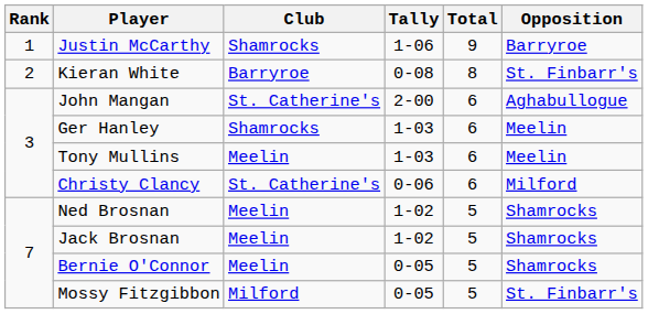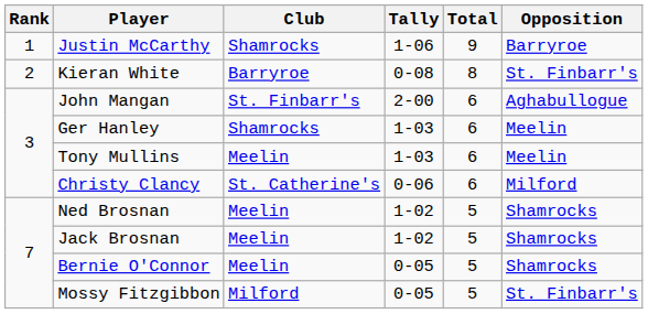 <table class="wikitable">
 <tr>
 <th>Rank</th>
 <th>Player</th>
 <th>Club</th>
 <th>Tally</th>
 <th>Total</th>
 <th>Opposition</th>
 </tr>
 <tr>
 <td rowspan="1" style="text-align:center;">1</td>
 <td><a href='#'>Justin McCarthy</a></td>
 <td><a href='#'>Shamrocks</a></td>
 <td align=center>1-06</td>
 <td align=center>9</td>
 <td><a href='#'>Barryroe</a></td>
 </tr>
 <tr>
 <td rowspan="1" style="text-align:center;">2</td>
 <td>Kieran White</td>
 <td><a href='#'>Barryroe</a></td>
 <td align=center>0-08</td>
 <td align=center>8</td>
 <td><a href='#'>St. Finbarr's</a></td>
 </tr>
 <tr>
 <td rowspan="4" style="text-align:center;">3</td>
 <td>John Mangan</td>
-<td><a href='#'>St. Catherine's</a></td>
+<td><a href='#'>St. Finbarr's</a></td>
 <td align=center>2-00</td>
 <td align=center>6</td>
 <td><a href='#'>Aghabullogue</a></td>
 </tr>
 <tr>
 <td>Ger Hanley</td>
 <td><a href='#'>Shamrocks</a></td>
 <td align=center>1-03</td>
 <td align=center>6</td>
 <td><a href='#'>Meelin</a></td>
 </tr>
 <tr>
 <td>Tony Mullins</td>
 <td><a href='#'>Meelin</a></td>
 <td align=center>1-03</td>
 <td align=center>6</td>
 <td><a href='#'>Meelin</a></td>
 </tr>
 <tr>
 <td><a href='#'>Christy Clancy</a></td>
 <td><a href='#'>St. Catherine's</a></td>
 <td align=center>0-06</td>
 <td align=center>6</td>
 <td><a href='#'>Milford</a></td>
 </tr>
 <tr>
 <td rowspan="4" style="text-align:center;">7</td>
 <td>Ned Brosnan</td>
 <td><a href='#'>Meelin</a></td>
 <td align=center>1-02</td>
 <td align=center>5</td>
 <td><a href='#'>Shamrocks</a></td>
 </tr>
 <tr>
 <td>Jack Brosnan</td>
 <td><a href='#'>Meelin</a></td>
 <td align=center>1-02</td>
 <td align=center>5</td>
 <td><a href='#'>Shamrocks</a></td>
 </tr>
 <tr>
 <td><a href='#'>Bernie O'Connor</a></td>
 <td><a href='#'>Meelin</a></td>
 <td align=center>0-05</td>
 <td align=center>5</td>
 <td><a href='#'>Shamrocks</a></td>
 </tr>
 <tr>
 <td>Mossy Fitzgibbon</td>
 <td><a href='#'>Milford</a></td>
 <td align=center>0-05</td>
 <td align=center>5</td>
 <td><a href='#'>St. Finbarr's</a></td>
 </tr>
 </table>
